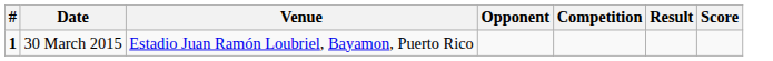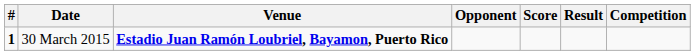 <table class="wikitable">
 <tr>
 <th>#</th>
 <th>Date</th>
 <th>Venue</th>
 <th>Opponent</th>
+<th>Score</th>
+<th>Result</th>
 <th>Competition</th>
-<th>Result</th>
-<th>Score</th>
 </tr>
 <tr>
 <td><strong>1</strong></td>
 <td>30 March 2015</td>
-<td><a href='#'>Estadio Juan Ramón Loubriel</a>, <a href='#'>Bayamon</a>, Puerto Rico</td>
+<td><strong><a href='#'>Estadio Juan Ramón Loubriel</a>, <a href='#'>Bayamon</a>, Puerto Rico</strong></td>
 <td></td>
 <td></td>
 <td></td>
 <td></td>
 </tr>
 </table>
